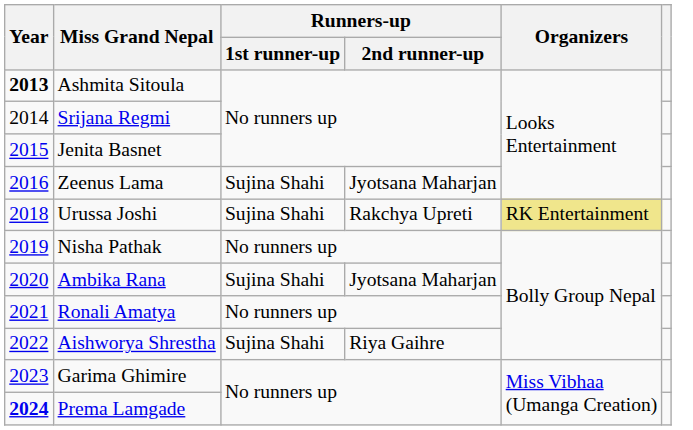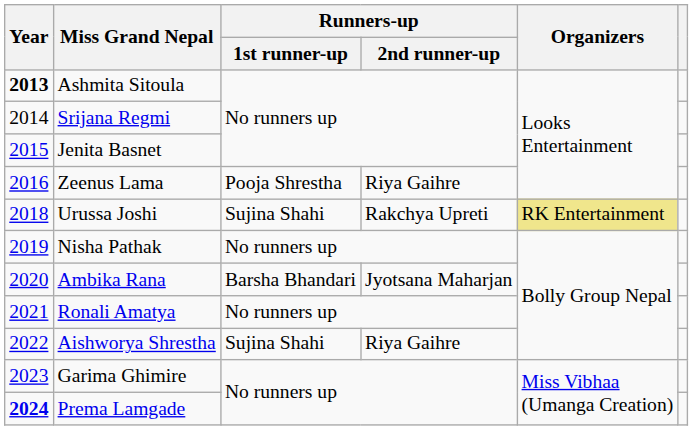 <table class="wikitable" style="font-size:90%;">
 <tr>
 <th rowspan="2">Year</th>
 <th rowspan="2">Miss Grand Nepal</th>
 <th colspan="2">Runners-up</th>
 <th rowspan="2">Organizers</th>
 <th rowspan="2"></th>
 </tr>
 <tr>
 <th>1st runner-up</th>
 <th>2nd runner-up</th>
 </tr>
 <tr>
 <td><strong>2013</strong></td>
 <td>Ashmita Sitoula</td>
 <td colspan="2" rowspan="3">No runners up</td>
 <td rowspan="4">Looks<br>Entertainment</td>
 <td></td>
 </tr>
 <tr>
 <td>2014</td>
 <td><a href='#'>Srijana Regmi</a></td>
 <td></td>
 </tr>
 <tr>
 <td><a href='#'>2015</a></td>
 <td>Jenita Basnet</td>
 <td></td>
 </tr>
 <tr>
 <td><a href='#'>2016</a></td>
 <td>Zeenus Lama</td>
-<td>Sujina Shahi</td>
-<td>Jyotsana Maharjan</td>
+<td>Pooja Shrestha</td>
+<td>Riya Gaihre</td>
 <td align="center"></td>
 </tr>
 <tr>
 <td><a href='#'>2018</a></td>
 <td>Urussa Joshi</td>
 <td>Sujina Shahi</td>
 <td>Rakchya Upreti</td>
 <td style="background: khaki;">RK Entertainment</td>
 <td align="center"></td>
 </tr>
 <tr>
 <td><a href='#'>2019</a></td>
 <td>Nisha Pathak</td>
 <td colspan="2">No runners up</td>
 <td rowspan="4">Bolly Group Nepal</td>
 <td></td>
 </tr>
 <tr>
 <td><a href='#'>2020</a></td>
 <td><a href='#'>Ambika Rana</a></td>
-<td>Sujina Shahi</td>
+<td>Barsha Bhandari</td>
 <td>Jyotsana Maharjan</td>
 <td align="center"></td>
 </tr>
 <tr>
 <td><a href='#'>2021</a></td>
 <td><a href='#'>Ronali Amatya</a></td>
 <td colspan="2">No runners up</td>
 <td></td>
 </tr>
 <tr>
 <td><a href='#'>2022</a></td>
 <td><a href='#'>Aishworya Shrestha</a></td>
 <td>Sujina Shahi</td>
 <td>Riya Gaihre</td>
 <td align="center"></td>
 </tr>
 <tr>
 <td><a href='#'>2023</a></td>
 <td>Garima Ghimire</td>
 <td colspan="2" rowspan="2">No runners up</td>
 <td rowspan="2"><a href='#'>Miss Vibhaa</a><br>(Umanga Creation)</td>
 <td></td>
 </tr>
 <tr>
 <td><strong><a href='#'>2024</a></strong></td>
 <td><a href='#'>Prema Lamgade</a></td>
 <td></td>
 </tr>
 </table>
